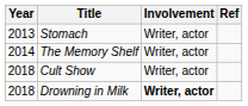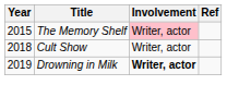 <table class="wikitable">
 <tr>
 <th>Year</th>
 <th>Title</th>
 <th>Involvement</th>
 <th>Ref</th>
 </tr>
 <tr>
-<td>2013</td>
-<td><em>Stomach</em></td>
-<td>Writer, actor</td>
-<td></td>
-</tr>
-<tr>
-<td>2014</td>
+<td>2015</td>
 <td><em>The Memory Shelf</em></td>
-<td>Writer, actor</td>
+<td style="background: pink;">Writer, actor</td>
 <td></td>
 </tr>
 <tr>
 <td>2018</td>
 <td><em>Cult Show</em></td>
 <td>Writer, actor</td>
 <td></td>
 </tr>
 <tr>
-<td>2018</td>
+<td>2019</td>
 <td><em>Drowning in Milk</em></td>
 <td><strong>Writer, actor</strong></td>
 <td></td>
 </tr>
 </table>
